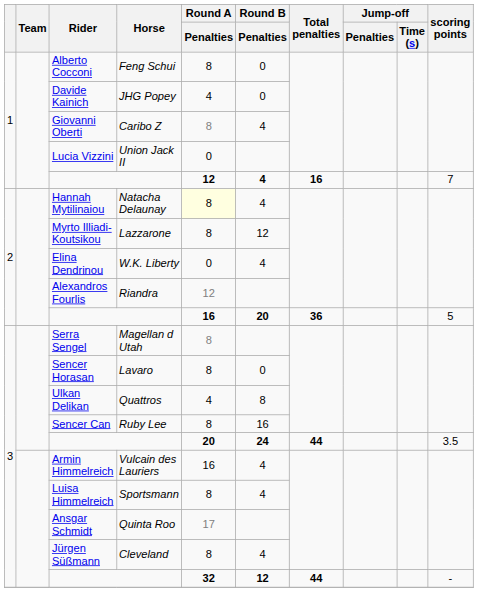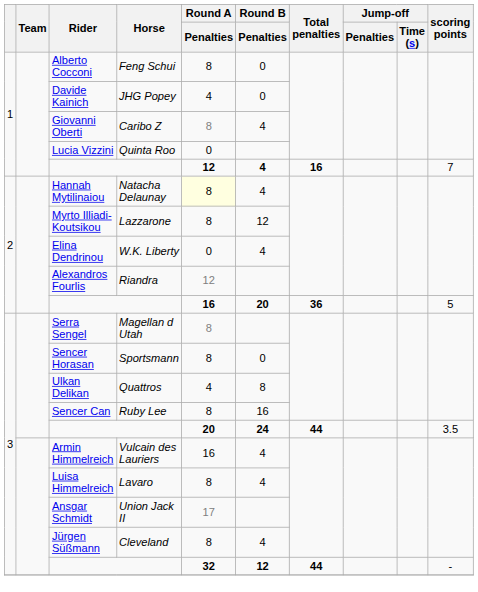 <table class="wikitable" style="font-size: 90%">
 <tr>
 <th rowspan=2 width=20></th>
 <th rowspan=2 width=125>Team</th>
 <th rowspan=2 width=200>Rider</th>
 <th rowspan=2 width=200>Horse</th>
 <th>Round A</th>
 <th>Round B</th>
 <th rowspan=2 width=75>Total penalties</th>
 <th colspan=2>Jump-off</th>
 <th rowspan=2 width=60>scoring<br>points</th>
 </tr>
 <tr>
 <th width=75>Penalties</th>
 <th width=75>Penalties</th>
 <th width=75>Penalties</th>
 <th width=75>Time<br>(<a href='#'>s</a>)</th>
 </tr>
 <tr>
 <td rowspan=5 align=center>1</td>
 <td rowspan=5></td>
 <td><a href='#'>Alberto Cocconi</a></td>
 <td><em>Feng Schui</em></td>
 <td align=center>8</td>
 <td align=center>0</td>
 <td rowspan=4></td>
 <td rowspan=4></td>
 <td rowspan=4></td>
 <td rowspan=4></td>
 </tr>
 <tr>
 <td><a href='#'>Davide Kainich</a></td>
 <td><em>JHG Popey</em></td>
 <td align=center>4</td>
 <td align=center>0</td>
 </tr>
 <tr>
 <td><a href='#'>Giovanni Oberti</a></td>
 <td><em>Caribo Z</em></td>
 <td align=center style=color:gray>8</td>
 <td align=center>4</td>
 </tr>
 <tr>
 <td><a href='#'>Lucia Vizzini</a></td>
-<td><em>Union Jack II</em></td>
+<td><em>Quinta Roo</em></td>
 <td align=center>0</td>
 <td align=center></td>
 </tr>
 <tr>
 <td colspan=2></td>
 <td align=center><strong>12</strong></td>
 <td align=center><strong>4</strong></td>
 <td align=center><strong>16</strong></td>
 <td></td>
 <td></td>
 <td align=center>7</td>
 </tr>
 <tr>
 <td rowspan=5 align=center>2</td>
 <td rowspan=5></td>
 <td><a href='#'>Hannah Mytilinaiou</a></td>
 <td><em>Natacha Delaunay</em></td>
 <td align=center style="background: lightyellow;">8</td>
 <td align=center>4</td>
 <td rowspan=4></td>
 <td rowspan=4></td>
 <td rowspan=4></td>
 <td rowspan=4></td>
 </tr>
 <tr>
 <td><a href='#'>Myrto Illiadi-Koutsikou</a></td>
 <td><em>Lazzarone</em></td>
 <td align=center>8</td>
 <td align=center>12</td>
 </tr>
 <tr>
 <td><a href='#'>Elina Dendrinou</a></td>
 <td><em>W.K. Liberty</em></td>
 <td align=center>0</td>
 <td align=center>4</td>
 </tr>
 <tr>
 <td><a href='#'>Alexandros Fourlis</a></td>
 <td><em>Riandra</em></td>
 <td align=center style=color:gray>12</td>
 <td align=center></td>
 </tr>
 <tr>
 <td colspan=2></td>
 <td align=center><strong>16</strong></td>
 <td align=center><strong>20</strong></td>
 <td align=center><strong>36</strong></td>
 <td></td>
 <td></td>
 <td align=center>5</td>
 </tr>
 <tr>
 <td rowspan=10 align=center>3</td>
 <td rowspan=5></td>
 <td><a href='#'>Serra Sengel</a></td>
 <td><em>Magellan d Utah</em></td>
 <td align=center style=color:gray>8</td>
 <td align=center></td>
 <td rowspan=4></td>
 <td rowspan=4></td>
 <td rowspan=4></td>
 <td rowspan=4></td>
 </tr>
 <tr>
 <td><a href='#'>Sencer Horasan</a></td>
-<td><em>Lavaro</em></td>
+<td><em>Sportsmann</em></td>
 <td align=center>8</td>
 <td align=center>0</td>
 </tr>
 <tr>
 <td><a href='#'>Ulkan Delikan</a></td>
 <td><em>Quattros</em></td>
 <td align=center>4</td>
 <td align=center>8</td>
 </tr>
 <tr>
 <td><a href='#'>Sencer Can</a></td>
 <td><em>Ruby Lee</em></td>
 <td align=center>8</td>
 <td align=center>16</td>
 </tr>
 <tr>
 <td colspan=2></td>
 <td align=center><strong>20</strong></td>
 <td align=center><strong>24</strong></td>
 <td align=center><strong>44</strong></td>
 <td></td>
 <td></td>
 <td align=center>3.5</td>
 </tr>
 <tr>
 <td rowspan=5></td>
 <td><a href='#'>Armin Himmelreich</a></td>
 <td><em>Vulcain des Lauriers</em></td>
 <td align=center>16</td>
 <td align=center>4</td>
 <td rowspan=4></td>
 <td rowspan=4></td>
 <td rowspan=4></td>
 <td rowspan=4></td>
 </tr>
 <tr>
 <td><a href='#'>Luisa Himmelreich</a></td>
-<td><em>Sportsmann</em></td>
+<td><em>Lavaro</em></td>
 <td align=center>8</td>
 <td align=center>4</td>
 </tr>
 <tr>
 <td><a href='#'>Ansgar Schmidt</a></td>
-<td><em>Quinta Roo</em></td>
+<td><em>Union Jack II</em></td>
 <td align=center style=color:gray>17</td>
 <td align=center></td>
 </tr>
 <tr>
 <td><a href='#'>Jürgen Süßmann</a></td>
 <td><em>Cleveland</em></td>
 <td align=center>8</td>
 <td align=center>4</td>
 </tr>
 <tr>
 <td colspan=2></td>
 <td align=center><strong>32</strong></td>
 <td align=center><strong>12</strong></td>
 <td align=center><strong>44</strong></td>
 <td></td>
 <td></td>
 <td align=center>-</td>
 </tr>
 <tr>
 </tr>
 </table>
